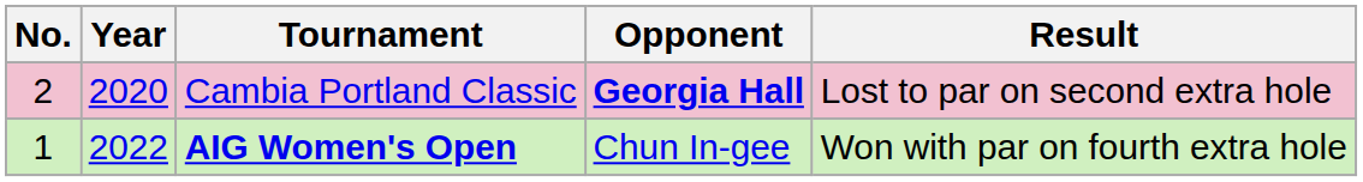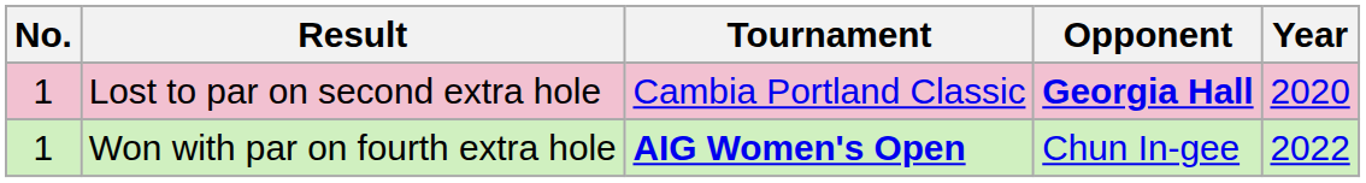 <table class="wikitable" style="font-size:95%;">
 <tr>
 <th>No.</th>
-<th>Year</th>
+<th>Result</th>
 <th>Tournament</th>
 <th>Opponent</th>
-<th>Result</th>
+<th>Year</th>
 </tr>
 <tr style="background:#F2C1D1;">
-<td align=center>2</td>
-<td><a href='#'>2020</a></td>
+<td align=center>1</td>
+<td>Lost to par on second extra hole</td>
 <td><a href='#'>Cambia Portland Classic</a></td>
 <td><strong> <a href='#'>Georgia Hall</a></strong></td>
-<td>Lost to par on second extra hole</td>
+<td><a href='#'>2020</a></td>
 </tr>
 <tr style="background:#D0F0C0;">
 <td align=center>1</td>
-<td><a href='#'>2022</a></td>
+<td>Won with par on fourth extra hole</td>
 <td><strong><a href='#'>AIG Women's Open</a></strong></td>
 <td> <a href='#'>Chun In-gee</a></td>
-<td>Won with par on fourth extra hole</td>
+<td><a href='#'>2022</a></td>
 </tr>
 </table>
